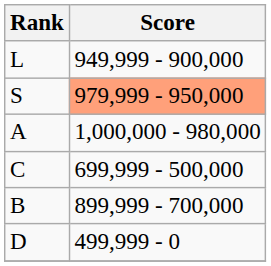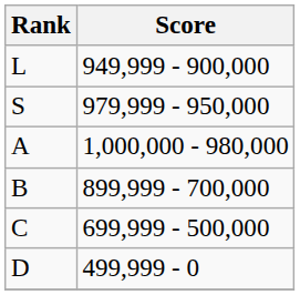 <table border="1" class="wikitable sortable">
 <tr>
 <th>Rank</th>
 <th>Score</th>
 </tr>
 <tr>
 <td>L</td>
 <td>949,999 - 900,000</td>
 </tr>
 <tr>
 <td>S</td>
-<td style="background: lightsalmon;">979,999 - 950,000</td>
+<td>979,999 - 950,000</td>
 </tr>
 <tr>
 <td>A</td>
 <td>1,000,000 - 980,000</td>
 </tr>
 <tr>
+<td>B</td>
+<td>899,999 - 700,000</td>
+</tr>
+<tr>
 <td>C</td>
 <td>699,999 - 500,000</td>
-</tr>
-<tr>
-<td>B</td>
-<td>899,999 - 700,000</td>
 </tr>
 <tr>
 <td>D</td>
 <td>499,999 - 0</td>
 </tr>
 <tr>
 </tr>
 </table>
